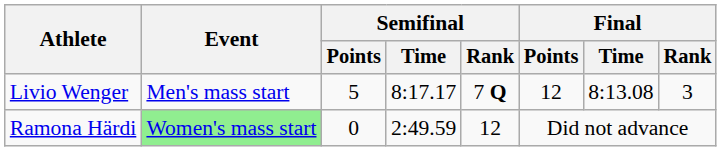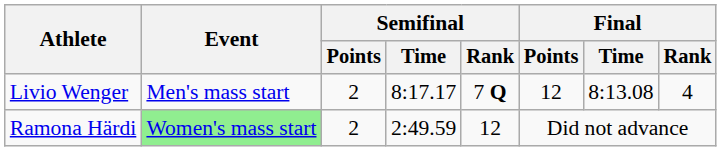 <table class="wikitable" style="font-size:90%">
 <tr>
 <th rowspan=2>Athlete</th>
 <th rowspan=2>Event</th>
 <th colspan="3">Semifinal</th>
 <th colspan="3">Final</th>
 </tr>
 <tr style="font-size:95%">
 <th>Points</th>
 <th>Time</th>
 <th>Rank</th>
 <th>Points</th>
 <th>Time</th>
 <th>Rank</th>
 </tr>
 <tr align=center>
 <td align=left><a href='#'>Livio Wenger</a></td>
 <td align=left><a href='#'>Men's mass start</a></td>
-<td>5</td>
+<td>2</td>
 <td>8:17.17</td>
 <td>7 <strong>Q</strong></td>
 <td>12</td>
 <td>8:13.08</td>
-<td>3</td>
+<td>4</td>
 </tr>
 <tr align=center>
 <td align=left><a href='#'>Ramona Härdi</a></td>
 <td align=left style="background: lightgreen;"><a href='#'>Women's mass start</a></td>
-<td>0</td>
+<td>2</td>
 <td>2:49.59</td>
 <td>12</td>
 <td colspan=3>Did not advance</td>
 </tr>
 </table>
